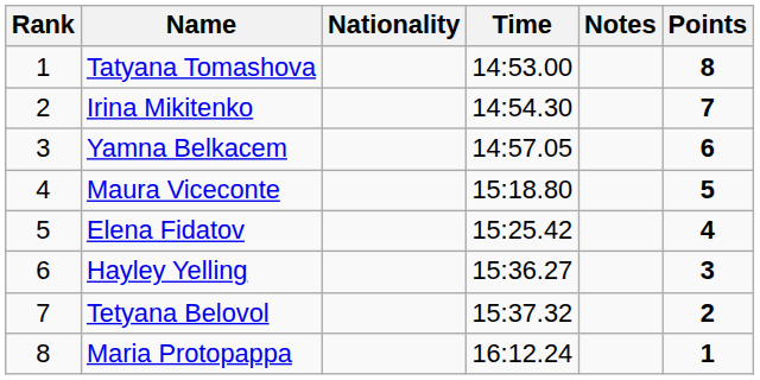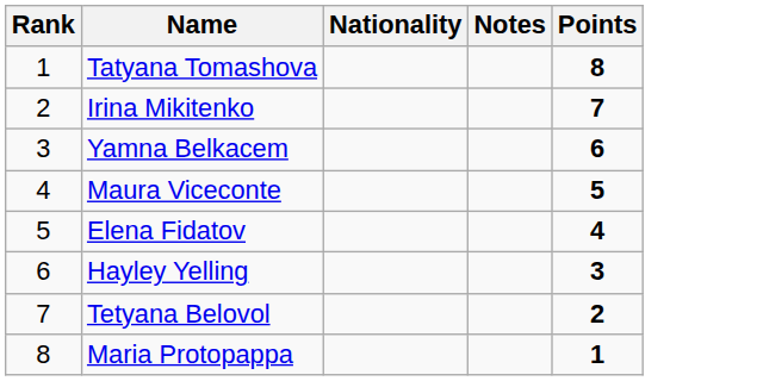 <table class="wikitable sortable" style="text-align:center">
 <tr>
 <th>Rank</th>
 <th>Name</th>
 <th>Nationality</th>
-<th>Time</th>
 <th>Notes</th>
 <th>Points</th>
 </tr>
 <tr>
 <td>1</td>
 <td align=left><a href='#'>Tatyana Tomashova</a></td>
 <td align=left></td>
-<td>14:53.00</td>
 <td></td>
 <td><strong>8</strong></td>
 </tr>
 <tr>
 <td>2</td>
 <td align=left><a href='#'>Irina Mikitenko</a></td>
 <td align=left></td>
-<td>14:54.30</td>
 <td></td>
 <td><strong>7</strong></td>
 </tr>
 <tr>
 <td>3</td>
 <td align=left><a href='#'>Yamna Belkacem</a></td>
 <td align=left></td>
-<td>14:57.05</td>
 <td></td>
 <td><strong>6</strong></td>
 </tr>
 <tr>
 <td>4</td>
 <td align=left><a href='#'>Maura Viceconte</a></td>
 <td align=left></td>
-<td>15:18.80</td>
 <td></td>
 <td><strong>5</strong></td>
 </tr>
 <tr>
 <td>5</td>
 <td align=left><a href='#'>Elena Fidatov</a></td>
 <td align=left></td>
-<td>15:25.42</td>
 <td></td>
 <td><strong>4</strong></td>
 </tr>
 <tr>
 <td>6</td>
 <td align=left><a href='#'>Hayley Yelling</a></td>
 <td align=left></td>
-<td>15:36.27</td>
 <td></td>
 <td><strong>3</strong></td>
 </tr>
 <tr>
 <td>7</td>
 <td align=left><a href='#'>Tetyana Belovol</a></td>
 <td align=left></td>
-<td>15:37.32</td>
 <td></td>
 <td><strong>2</strong></td>
 </tr>
 <tr>
 <td>8</td>
 <td align=left><a href='#'>Maria Protopappa</a></td>
 <td align=left></td>
-<td>16:12.24</td>
 <td></td>
 <td><strong>1</strong></td>
 </tr>
 </table>
